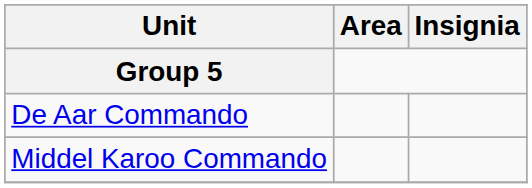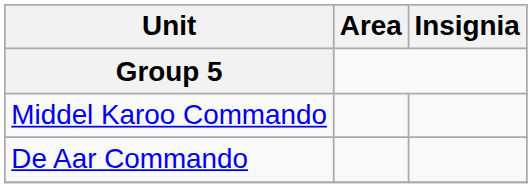 <table class="wikitable">
 <tr>
 <th>Unit</th>
 <th>Area</th>
 <th>Insignia</th>
 </tr>
 <tr>
 <th>Group 5</th>
 </tr>
 <tr>
-<td><a href='#'>De Aar Commando</a></td>
+<td><a href='#'>Middel Karoo Commando</a></td>
 <td></td>
 <td></td>
 </tr>
 <tr>
-<td><a href='#'>Middel Karoo Commando</a></td>
+<td><a href='#'>De Aar Commando</a></td>
 <td></td>
 <td></td>
 </tr>
 <tr>
 </tr>
 </table>
